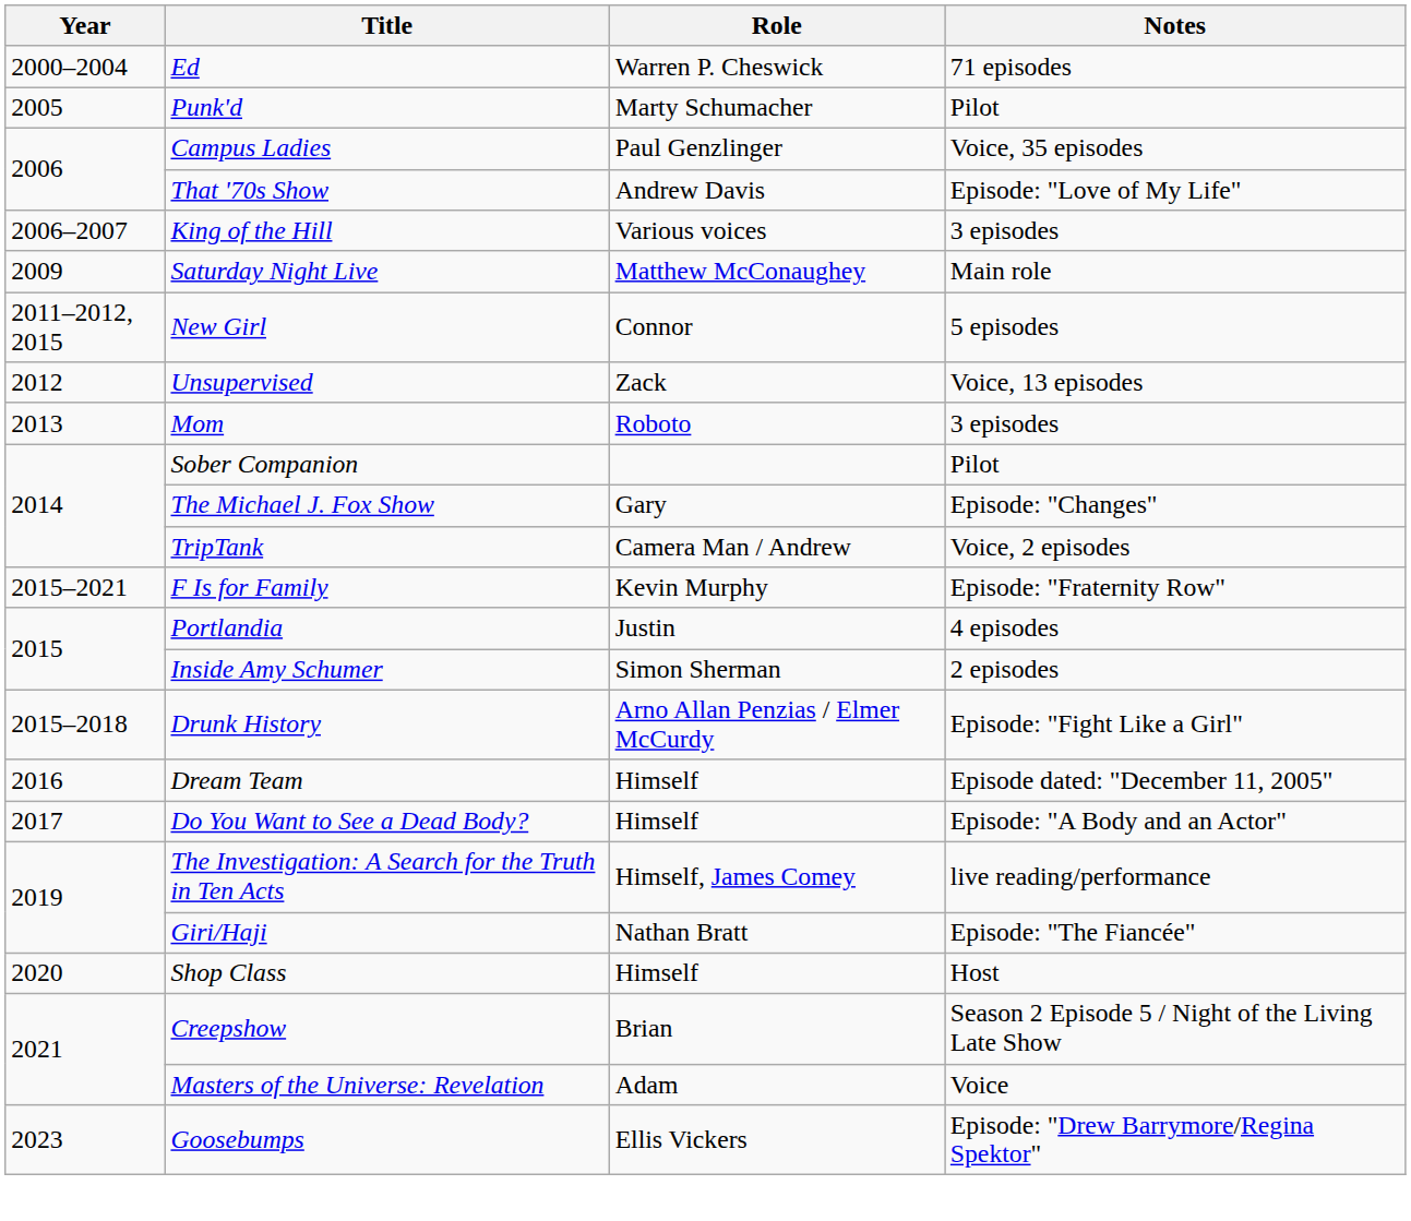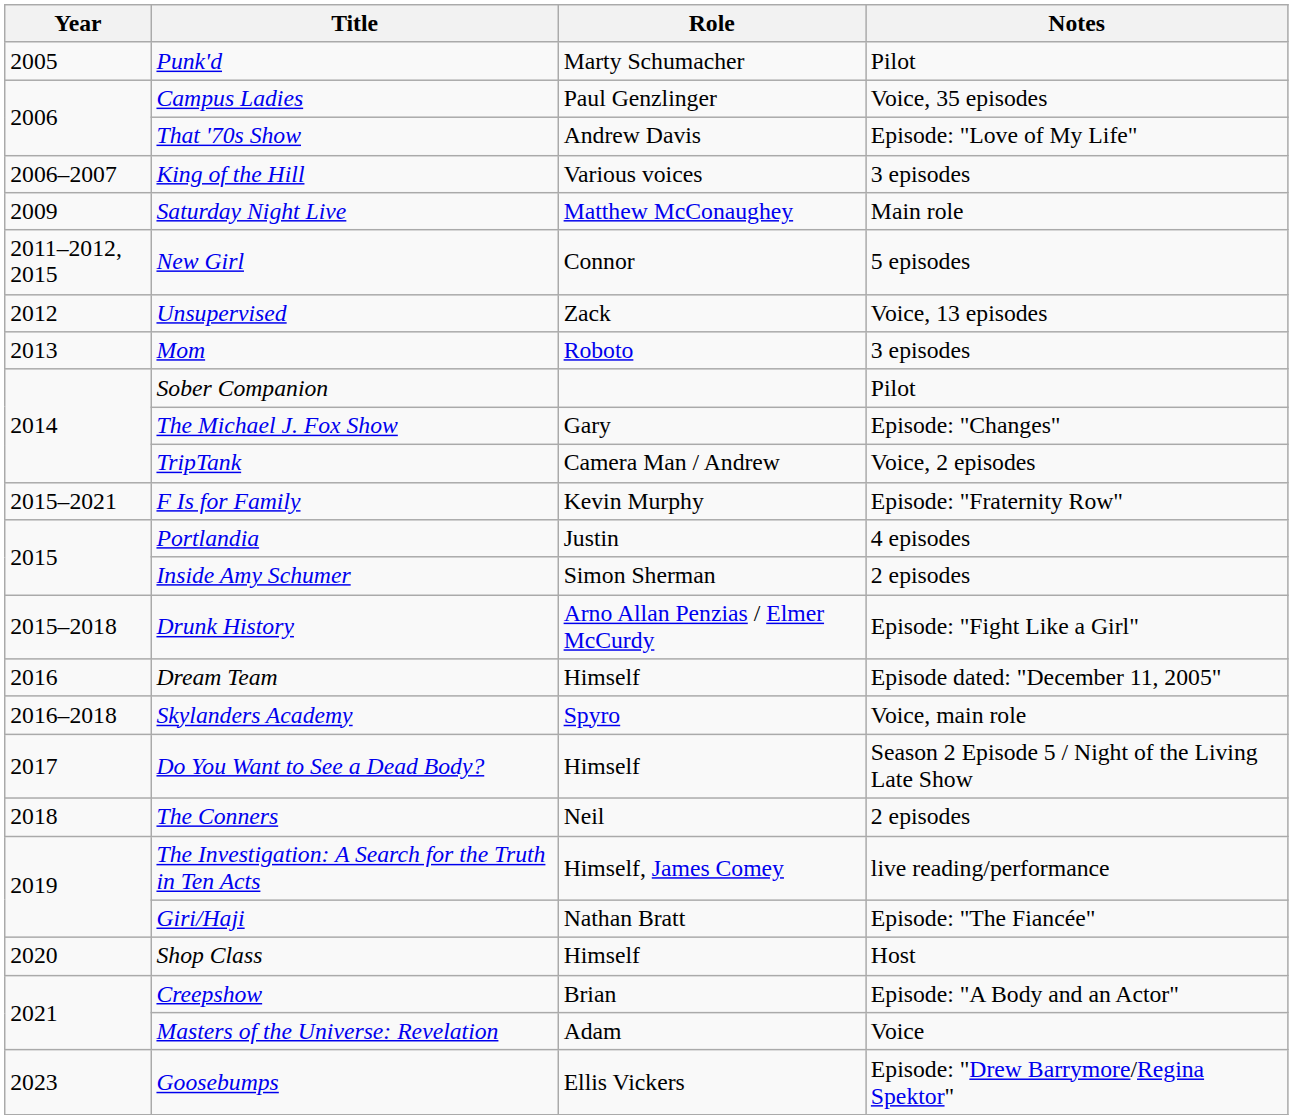 <table class="wikitable sortable">
 <tr>
 <th>Year</th>
 <th>Title</th>
 <th>Role</th>
 <th class="unsortable">Notes</th>
-</tr>
-<tr>
-<td>2000–2004</td>
-<td><em><a href='#'>Ed</a></em></td>
-<td>Warren P. Cheswick</td>
-<td>71 episodes</td>
 </tr>
 <tr>
 <td>2005</td>
 <td><em><a href='#'>Punk'd</a></em></td>
 <td>Marty Schumacher</td>
 <td>Pilot</td>
 </tr>
 <tr>
 <td rowspan="2">2006</td>
 <td><em><a href='#'>Campus Ladies</a></em></td>
 <td>Paul Genzlinger</td>
 <td>Voice, 35 episodes</td>
 </tr>
 <tr>
 <td><em><a href='#'>That '70s Show</a></em></td>
 <td>Andrew Davis</td>
 <td>Episode: "Love of My Life"</td>
 </tr>
 <tr>
 <td>2006–2007</td>
 <td><em><a href='#'>King of the Hill</a></em></td>
 <td>Various voices</td>
 <td>3 episodes</td>
 </tr>
 <tr>
 <td>2009</td>
 <td><em><a href='#'>Saturday Night Live</a></em></td>
 <td><a href='#'>Matthew McConaughey</a></td>
 <td>Main role</td>
 </tr>
 <tr>
 <td>2011–2012, 2015</td>
 <td><em><a href='#'>New Girl</a></em></td>
 <td>Connor</td>
 <td>5 episodes</td>
 </tr>
 <tr>
 <td>2012</td>
 <td><em><a href='#'>Unsupervised</a></em></td>
 <td>Zack</td>
 <td>Voice, 13 episodes</td>
 </tr>
 <tr>
 <td>2013</td>
 <td><em><a href='#'>Mom</a></em></td>
 <td><a href='#'>Roboto</a></td>
 <td>3 episodes</td>
 </tr>
 <tr>
 <td rowspan="3">2014</td>
 <td><em>Sober Companion</em></td>
 <td></td>
 <td>Pilot</td>
 </tr>
 <tr>
 <td><em><a href='#'>The Michael J. Fox Show</a></em></td>
 <td>Gary</td>
 <td>Episode: "Changes"</td>
 </tr>
 <tr>
 <td><em><a href='#'>TripTank</a></em></td>
 <td>Camera Man / Andrew</td>
 <td>Voice, 2 episodes</td>
 </tr>
 <tr>
 <td>2015–2021</td>
 <td><em><a href='#'>F Is for Family</a></em></td>
 <td>Kevin Murphy</td>
 <td>Episode: "Fraternity Row"</td>
 </tr>
 <tr>
 <td rowspan="2">2015</td>
 <td><em><a href='#'>Portlandia</a></em></td>
 <td>Justin</td>
 <td>4 episodes</td>
 </tr>
 <tr>
 <td><em><a href='#'>Inside Amy Schumer</a></em></td>
 <td>Simon Sherman</td>
 <td>2 episodes</td>
 </tr>
 <tr>
 <td>2015–2018</td>
 <td><em><a href='#'>Drunk History</a></em></td>
 <td><a href='#'>Arno Allan Penzias</a> / <a href='#'>Elmer McCurdy</a></td>
 <td>Episode: "Fight Like a Girl"</td>
 </tr>
 <tr>
 <td>2016</td>
 <td><em>Dream Team</em></td>
 <td>Himself</td>
 <td>Episode dated: "December 11, 2005"</td>
 </tr>
 <tr>
+<td>2016–2018</td>
+<td><em><a href='#'>Skylanders Academy</a></em></td>
+<td><a href='#'>Spyro</a></td>
+<td>Voice, main role</td>
+</tr>
+<tr>
 <td>2017</td>
 <td><em><a href='#'>Do You Want to See a Dead Body?</a></em></td>
 <td>Himself</td>
-<td>Episode: "A Body and an Actor"</td>
+<td>Season 2 Episode 5 / Night of the Living Late Show</td>
+</tr>
+<tr>
+<td>2018</td>
+<td><em><a href='#'>The Conners</a></em></td>
+<td>Neil</td>
+<td>2 episodes</td>
 </tr>
 <tr>
 <td rowspan="2">2019</td>
 <td><em><a href='#'>The Investigation: A Search for the Truth in Ten Acts</a></em></td>
 <td>Himself, <a href='#'>James Comey</a></td>
 <td>live reading/performance</td>
 </tr>
 <tr>
 <td><em><a href='#'>Giri/Haji</a></em></td>
 <td>Nathan Bratt</td>
 <td>Episode: "The Fiancée"</td>
 </tr>
 <tr>
 <td>2020</td>
 <td><em>Shop Class</em></td>
 <td>Himself</td>
 <td>Host</td>
 </tr>
 <tr>
 <td rowspan="2">2021</td>
 <td><em><a href='#'>Creepshow</a></em></td>
 <td>Brian</td>
-<td>Season 2 Episode 5 / Night of the Living Late Show</td>
+<td>Episode: "A Body and an Actor"</td>
 </tr>
 <tr>
 <td><em><a href='#'>Masters of the Universe: Revelation</a></em></td>
 <td>Adam</td>
 <td>Voice</td>
 </tr>
 <tr>
 <td>2023</td>
 <td><em><a href='#'>Goosebumps</a></em></td>
 <td>Ellis Vickers</td>
 <td>Episode: "<a href='#'>Drew Barrymore</a>/<a href='#'>Regina Spektor</a>"</td>
 </tr>
 </table>
